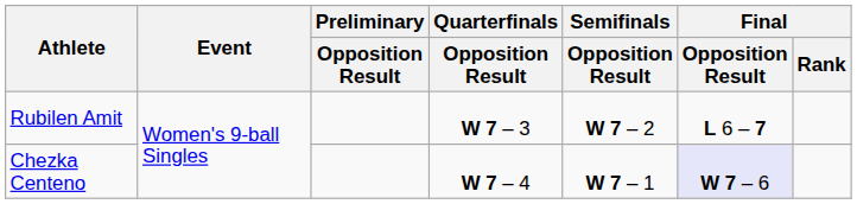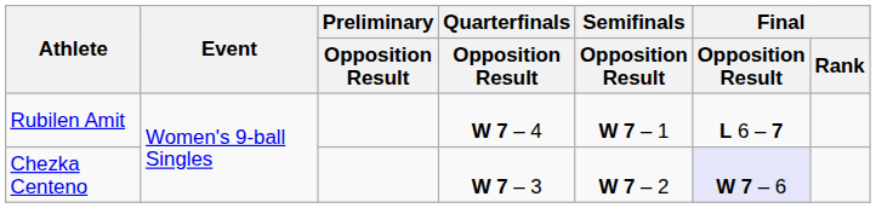 <table class=wikitable style="font-size:90%">
 <tr>
 <th rowspan=2>Athlete</th>
 <th rowspan=2>Event</th>
 <th>Preliminary</th>
 <th>Quarterfinals</th>
 <th>Semifinals</th>
 <th colspan=2>Final</th>
 </tr>
 <tr>
 <th>Opposition<br>Result</th>
 <th>Opposition<br>Result</th>
 <th>Opposition<br>Result</th>
 <th>Opposition<br>Result</th>
 <th>Rank</th>
 </tr>
 <tr>
 <td><a href='#'>Rubilen Amit</a></td>
 <td rowspan=2><a href='#'>Women's 9-ball Singles</a></td>
 <td></td>
-<td align=center> <br> <strong>W</strong> <strong>7</strong> – 3</td>
-<td align=center> <br> <strong>W</strong> <strong>7</strong> – 2</td>
+<td align=center> <br> <strong>W</strong> <strong>7</strong> – 4</td>
+<td align=center> <br> <strong>W</strong> <strong>7</strong> – 1</td>
 <td align=center> <br> <strong>L</strong> 6 – <strong>7</strong></td>
 <td align=center></td>
 </tr>
 <tr>
 <td><a href='#'>Chezka Centeno</a></td>
 <td></td>
-<td align=center> <br> <strong>W</strong> <strong>7</strong> – 4</td>
-<td align=center> <br> <strong>W</strong> <strong>7</strong> – 1</td>
+<td align=center> <br> <strong>W</strong> <strong>7</strong> – 3</td>
+<td align=center> <br> <strong>W</strong> <strong>7</strong> – 2</td>
 <td align=center style="background: lavender;"> <br> <strong>W</strong> <strong>7</strong> – 6</td>
 <td align=center></td>
 </tr>
 </table>
